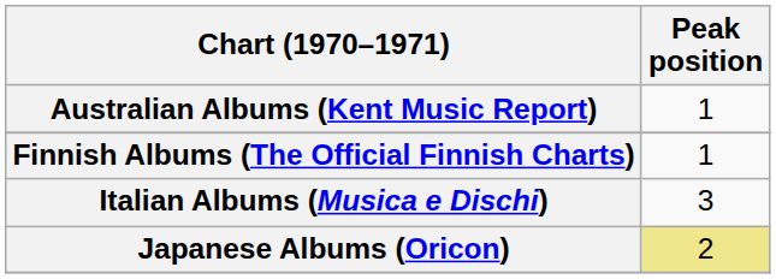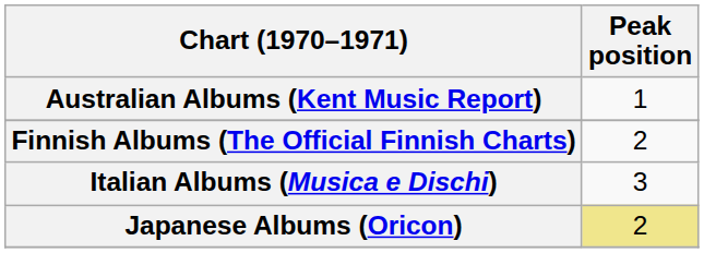 <table class="wikitable sortable plainrowheaders">
 <tr>
 <th scope="col">Chart (1970–1971)</th>
 <th scope="col">Peak<br>position</th>
 </tr>
 <tr>
 <th scope="row">Australian Albums (<a href='#'>Kent Music Report</a>)</th>
 <td align="center">1</td>
 </tr>
 <tr>
 </tr>
 <tr>
 </tr>
 <tr>
 </tr>
 <tr>
 <th scope="row">Finnish Albums (<a href='#'>The Official Finnish Charts</a>)</th>
-<td align="center">1</td>
+<td align="center">2</td>
 </tr>
 <tr>
 <th scope="row">Italian Albums (<em><a href='#'>Musica e Dischi</a></em>)</th>
 <td align="center">3</td>
 </tr>
 <tr>
 <th scope="row">Japanese Albums (<a href='#'>Oricon</a>)</th>
 <td align="center" style="background: khaki;">2</td>
 </tr>
 <tr>
 </tr>
 <tr>
 </tr>
 <tr>
 </tr>
 <tr>
 </tr>
 </table>
